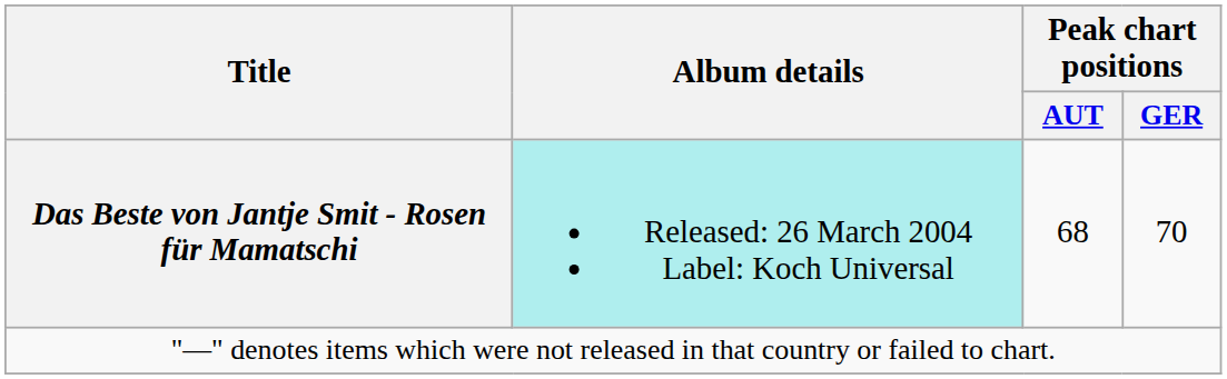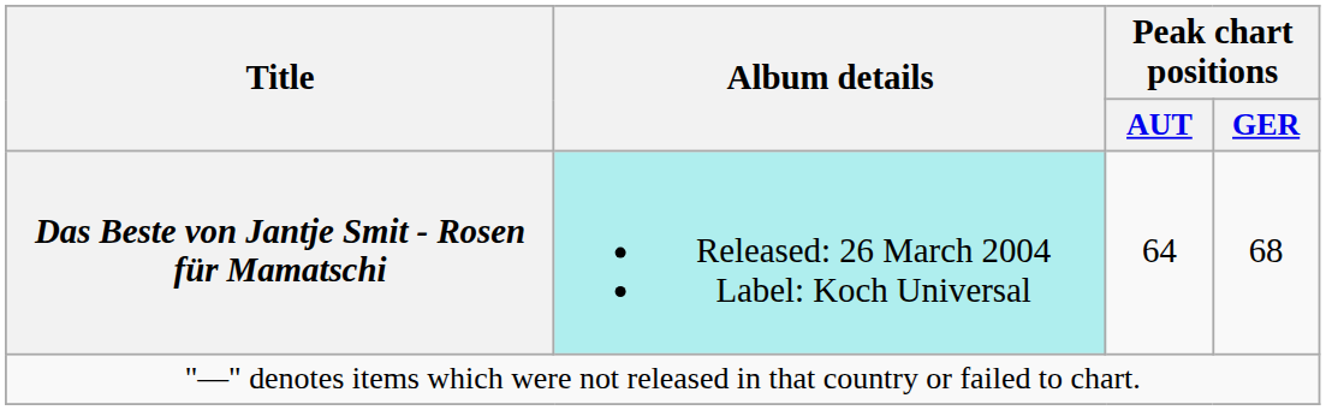 <table class="wikitable plainrowheaders" style="text-align:center;" border="1">
 <tr>
 <th scope="col" rowspan="2" style="width:16em;">Title</th>
 <th scope="col" rowspan="2" style="width:16em;">Album details</th>
 <th scope="col" colspan="4">Peak chart positions</th>
 </tr>
 <tr>
 <th scope="col" style="width:3em;font-size:90%;"><a href='#'>AUT</a><br></th>
 <th scope="col" style="width:3em;font-size:90%;"><a href='#'>GER</a><br></th>
 </tr>
 <tr>
 <th scope="row"><em>Das Beste von Jantje Smit - Rosen für Mamatschi</em></th>
 <td style="background: paleturquoise;"><br><ul><li>Released: 26 March 2004</li><li>Label: Koch Universal</li></ul></td>
+<td>64</td>
 <td>68</td>
-<td>70</td>
 </tr>
 <tr>
 <td colspan="6" align="center" style="font-size:90%;">"—" denotes items which were not released in that country or failed to chart.</td>
 </tr>
 </table>
